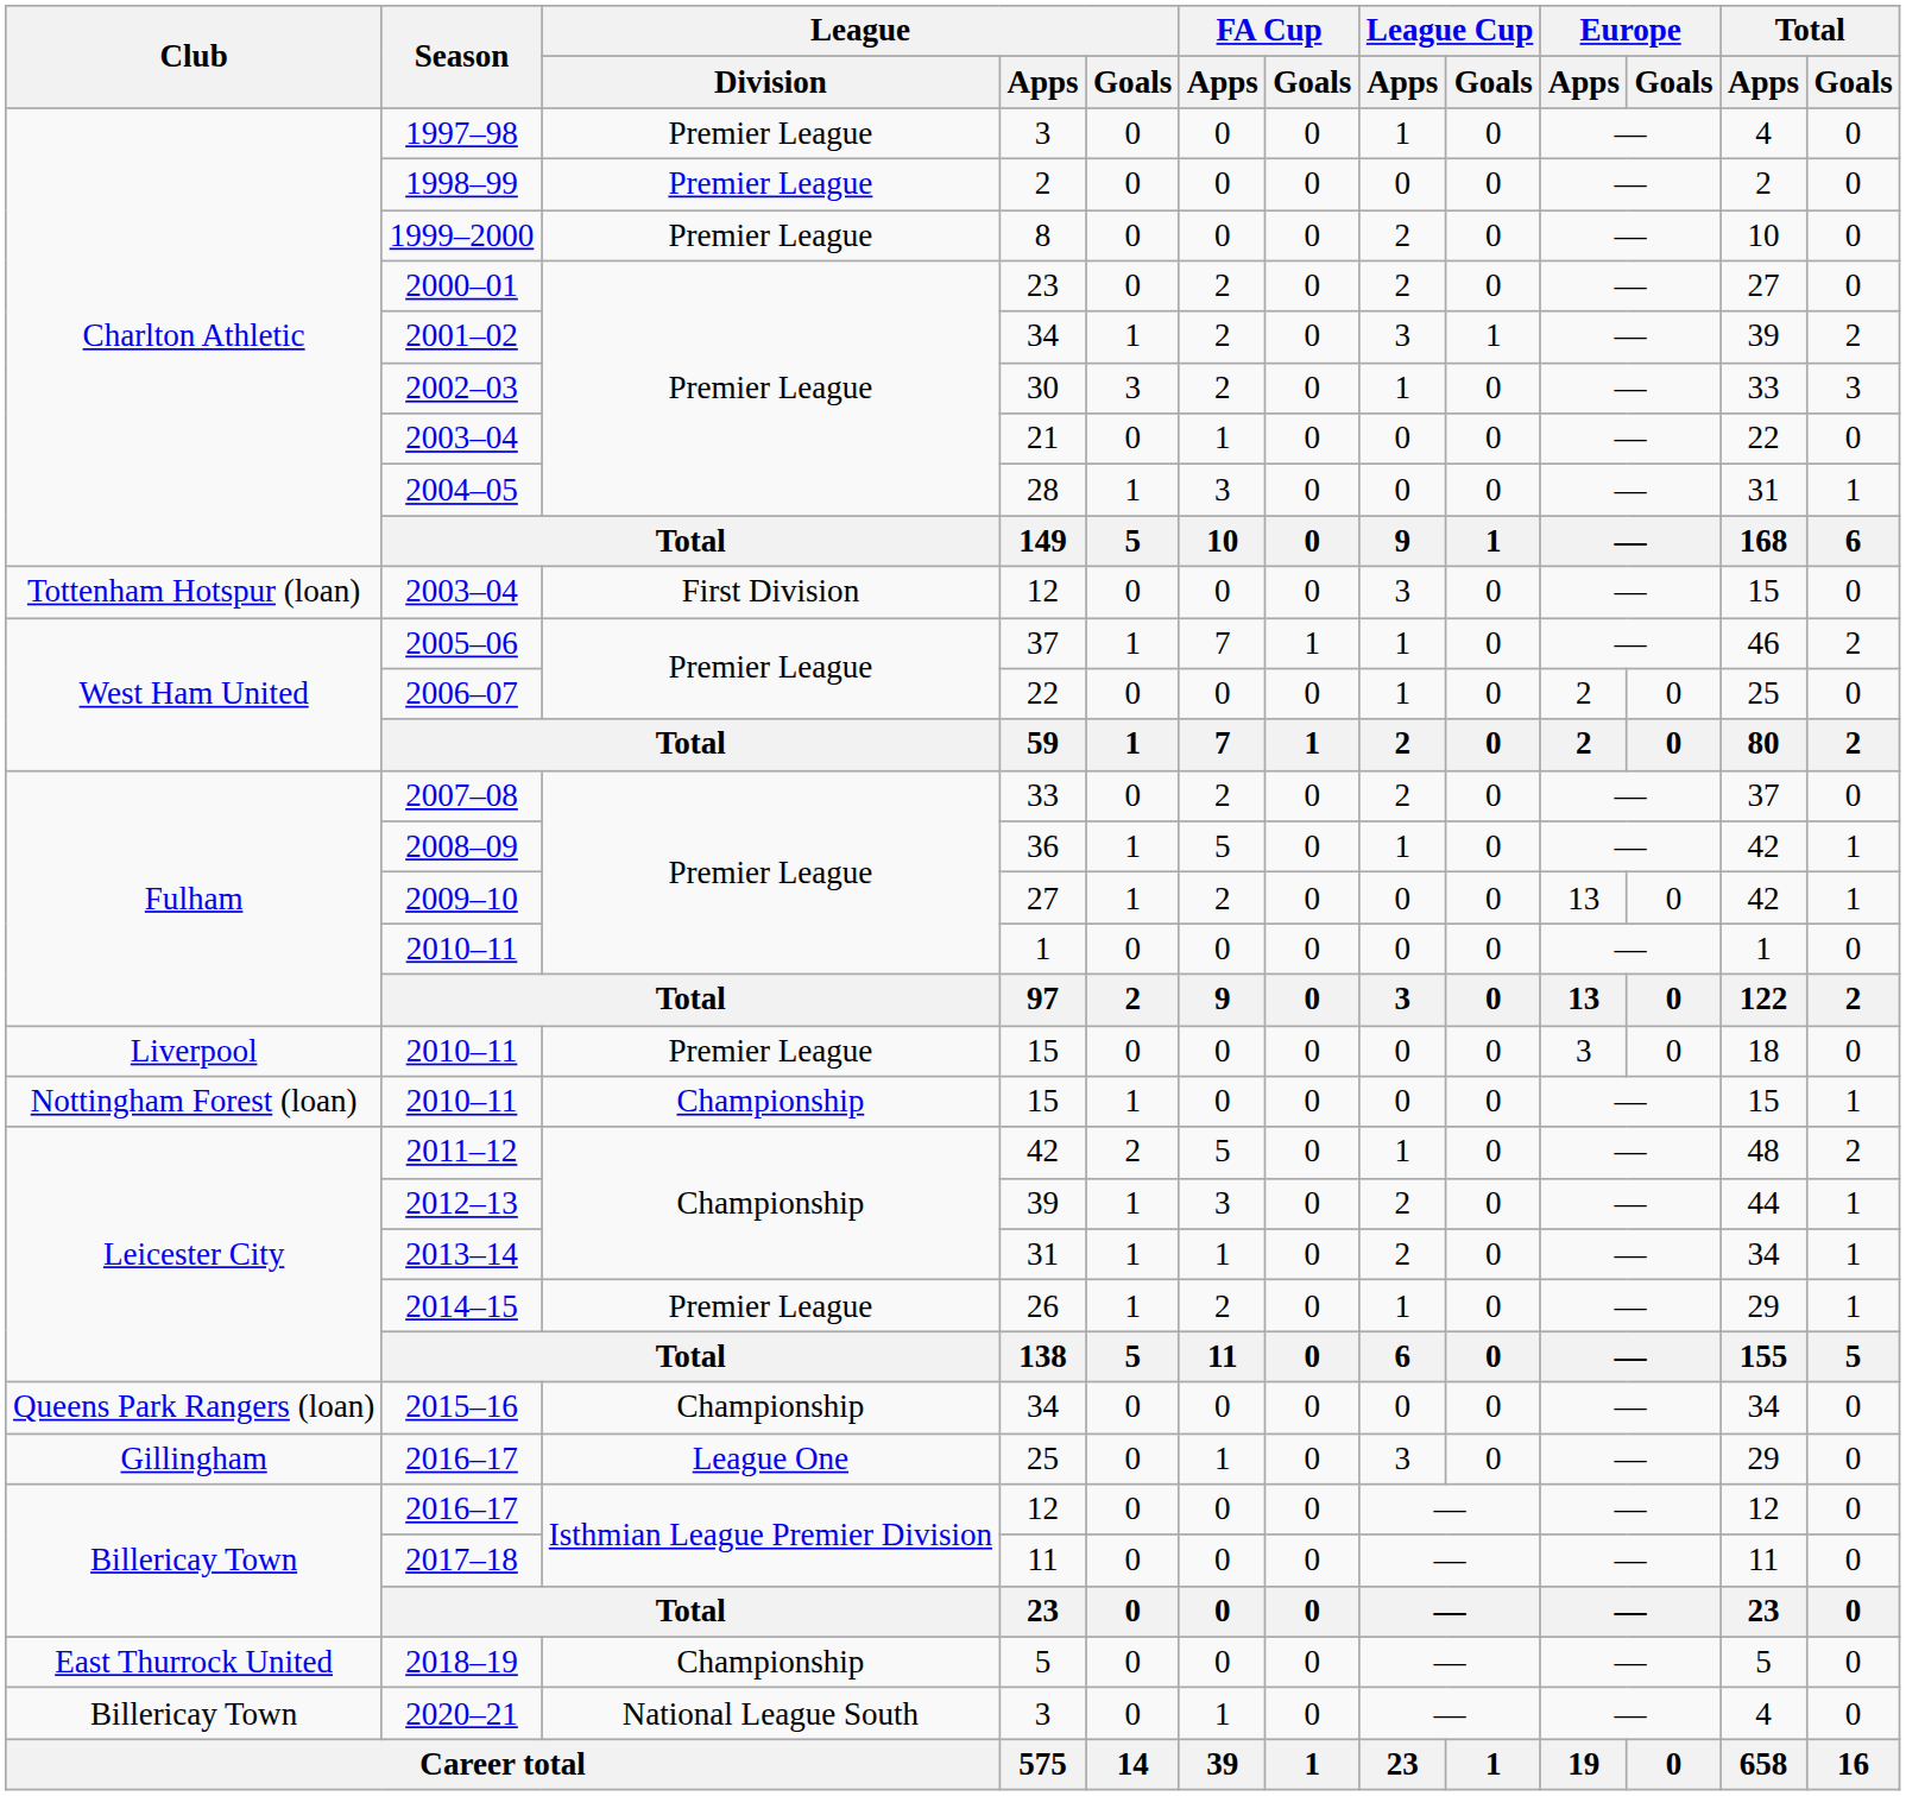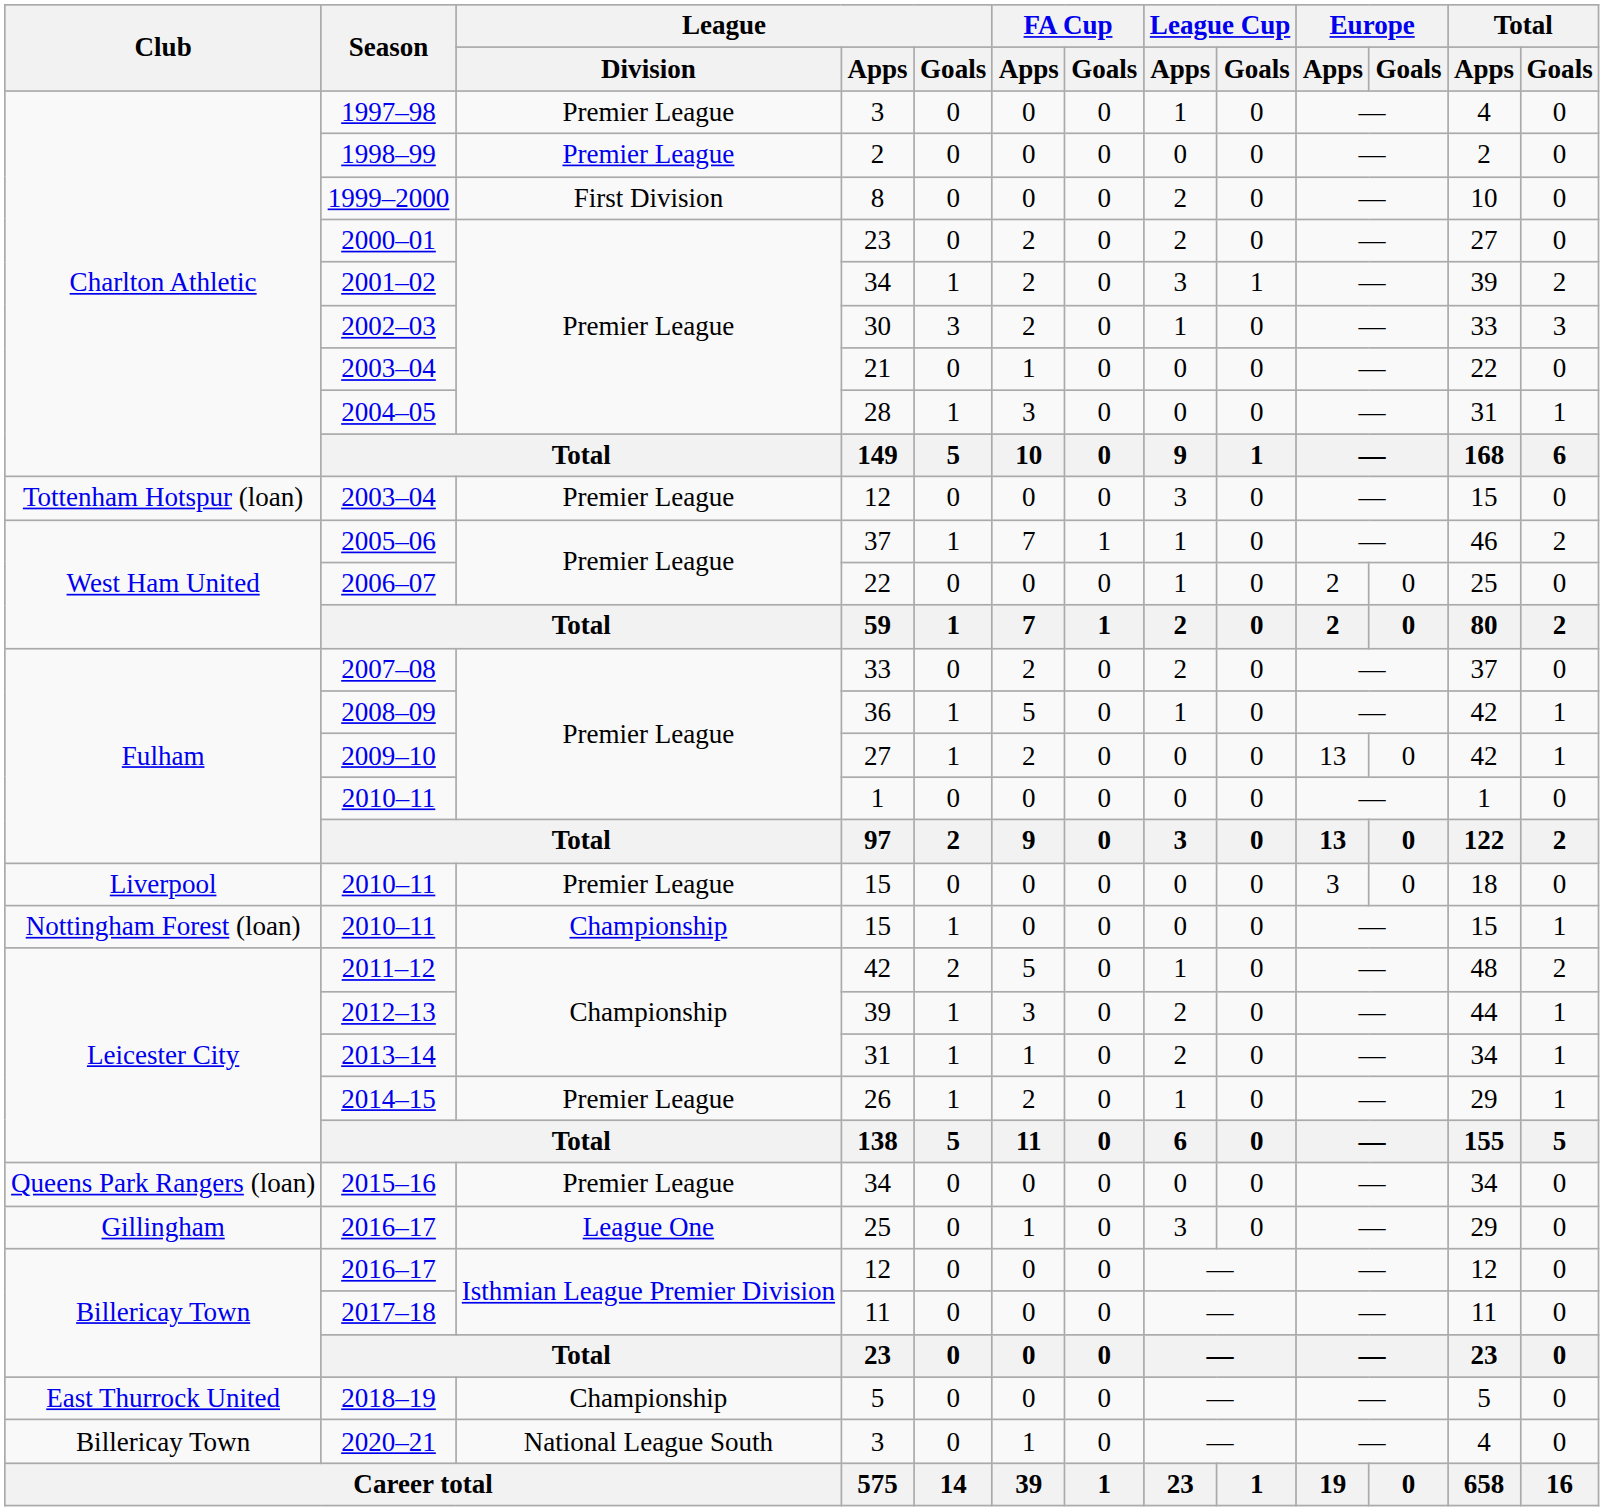 <table class="wikitable" style="text-align:center">
 <tr>
 <th rowspan="2">Club</th>
 <th rowspan="2">Season</th>
 <th colspan="3">League</th>
 <th colspan="2"><a href='#'>FA Cup</a></th>
 <th colspan="2"><a href='#'>League Cup</a></th>
 <th colspan="2"><a href='#'>Europe</a></th>
 <th colspan="2">Total</th>
 </tr>
 <tr>
 <th>Division</th>
 <th>Apps</th>
 <th>Goals</th>
 <th>Apps</th>
 <th>Goals</th>
 <th>Apps</th>
 <th>Goals</th>
 <th>Apps</th>
 <th>Goals</th>
 <th>Apps</th>
 <th>Goals</th>
 </tr>
 <tr>
 <td rowspan="9"><a href='#'>Charlton Athletic</a></td>
 <td><a href='#'>1997–98</a></td>
 <td>Premier League</td>
 <td>3</td>
 <td>0</td>
 <td>0</td>
 <td>0</td>
 <td>1</td>
 <td>0</td>
 <td colspan="2">—</td>
 <td>4</td>
 <td>0</td>
 </tr>
 <tr>
 <td><a href='#'>1998–99</a></td>
 <td><a href='#'>Premier League</a></td>
 <td>2</td>
 <td>0</td>
 <td>0</td>
 <td>0</td>
 <td>0</td>
 <td>0</td>
 <td colspan="2">—</td>
 <td>2</td>
 <td>0</td>
 </tr>
 <tr>
 <td><a href='#'>1999–2000</a></td>
-<td>Premier League</td>
+<td>First Division</td>
 <td>8</td>
 <td>0</td>
 <td>0</td>
 <td>0</td>
 <td>2</td>
 <td>0</td>
 <td colspan="2">—</td>
 <td>10</td>
 <td>0</td>
 </tr>
 <tr>
 <td><a href='#'>2000–01</a></td>
 <td rowspan="5">Premier League</td>
 <td>23</td>
 <td>0</td>
 <td>2</td>
 <td>0</td>
 <td>2</td>
 <td>0</td>
 <td colspan="2">—</td>
 <td>27</td>
 <td>0</td>
 </tr>
 <tr>
 <td><a href='#'>2001–02</a></td>
 <td>34</td>
 <td>1</td>
 <td>2</td>
 <td>0</td>
 <td>3</td>
 <td>1</td>
 <td colspan="2">—</td>
 <td>39</td>
 <td>2</td>
 </tr>
 <tr>
 <td><a href='#'>2002–03</a></td>
 <td>30</td>
 <td>3</td>
 <td>2</td>
 <td>0</td>
 <td>1</td>
 <td>0</td>
 <td colspan="2">—</td>
 <td>33</td>
 <td>3</td>
 </tr>
 <tr>
 <td><a href='#'>2003–04</a></td>
 <td>21</td>
 <td>0</td>
 <td>1</td>
 <td>0</td>
 <td>0</td>
 <td>0</td>
 <td colspan="2">—</td>
 <td>22</td>
 <td>0</td>
 </tr>
 <tr>
 <td><a href='#'>2004–05</a></td>
 <td>28</td>
 <td>1</td>
 <td>3</td>
 <td>0</td>
 <td>0</td>
 <td>0</td>
 <td colspan="2">—</td>
 <td>31</td>
 <td>1</td>
 </tr>
 <tr>
 <th colspan="2">Total</th>
 <th>149</th>
 <th>5</th>
 <th>10</th>
 <th>0</th>
 <th>9</th>
 <th>1</th>
 <th colspan="2">—</th>
 <th>168</th>
 <th>6</th>
 </tr>
 <tr>
 <td><a href='#'>Tottenham Hotspur</a> (loan)</td>
 <td><a href='#'>2003–04</a></td>
-<td>First Division</td>
+<td>Premier League</td>
 <td>12</td>
 <td>0</td>
 <td>0</td>
 <td>0</td>
 <td>3</td>
 <td>0</td>
 <td colspan="2">—</td>
 <td>15</td>
 <td>0</td>
 </tr>
 <tr>
 <td rowspan="3"><a href='#'>West Ham United</a></td>
 <td><a href='#'>2005–06</a></td>
 <td rowspan="2">Premier League</td>
 <td>37</td>
 <td>1</td>
 <td>7</td>
 <td>1</td>
 <td>1</td>
 <td>0</td>
 <td colspan="2">—</td>
 <td>46</td>
 <td>2</td>
 </tr>
 <tr>
 <td><a href='#'>2006–07</a></td>
 <td>22</td>
 <td>0</td>
 <td>0</td>
 <td>0</td>
 <td>1</td>
 <td>0</td>
 <td>2</td>
 <td>0</td>
 <td>25</td>
 <td>0</td>
 </tr>
 <tr>
 <th colspan="2">Total</th>
 <th>59</th>
 <th>1</th>
 <th>7</th>
 <th>1</th>
 <th>2</th>
 <th>0</th>
 <th>2</th>
 <th>0</th>
 <th>80</th>
 <th>2</th>
 </tr>
 <tr>
 <td rowspan="5"><a href='#'>Fulham</a></td>
 <td><a href='#'>2007–08</a></td>
 <td rowspan="4">Premier League</td>
 <td>33</td>
 <td>0</td>
 <td>2</td>
 <td>0</td>
 <td>2</td>
 <td>0</td>
 <td colspan="2">—</td>
 <td>37</td>
 <td>0</td>
 </tr>
 <tr>
 <td><a href='#'>2008–09</a></td>
 <td>36</td>
 <td>1</td>
 <td>5</td>
 <td>0</td>
 <td>1</td>
 <td>0</td>
 <td colspan="2">—</td>
 <td>42</td>
 <td>1</td>
 </tr>
 <tr>
 <td><a href='#'>2009–10</a></td>
 <td>27</td>
 <td>1</td>
 <td>2</td>
 <td>0</td>
 <td>0</td>
 <td>0</td>
 <td>13</td>
 <td>0</td>
 <td>42</td>
 <td>1</td>
 </tr>
 <tr>
 <td><a href='#'>2010–11</a></td>
 <td>1</td>
 <td>0</td>
 <td>0</td>
 <td>0</td>
 <td>0</td>
 <td>0</td>
 <td colspan="2">—</td>
 <td>1</td>
 <td>0</td>
 </tr>
 <tr>
 <th colspan="2">Total</th>
 <th>97</th>
 <th>2</th>
 <th>9</th>
 <th>0</th>
 <th>3</th>
 <th>0</th>
 <th>13</th>
 <th>0</th>
 <th>122</th>
 <th>2</th>
 </tr>
 <tr>
 <td><a href='#'>Liverpool</a></td>
 <td><a href='#'>2010–11</a></td>
 <td>Premier League</td>
 <td>15</td>
 <td>0</td>
 <td>0</td>
 <td>0</td>
 <td>0</td>
 <td>0</td>
 <td>3</td>
 <td>0</td>
 <td>18</td>
 <td>0</td>
 </tr>
 <tr>
 <td><a href='#'>Nottingham Forest</a> (loan)</td>
 <td><a href='#'>2010–11</a></td>
 <td><a href='#'>Championship</a></td>
 <td>15</td>
 <td>1</td>
 <td>0</td>
 <td>0</td>
 <td>0</td>
 <td>0</td>
 <td colspan="2">—</td>
 <td>15</td>
 <td>1</td>
 </tr>
 <tr>
 <td rowspan="5"><a href='#'>Leicester City</a></td>
 <td><a href='#'>2011–12</a></td>
 <td rowspan="3">Championship</td>
 <td>42</td>
 <td>2</td>
 <td>5</td>
 <td>0</td>
 <td>1</td>
 <td>0</td>
 <td colspan="2">—</td>
 <td>48</td>
 <td>2</td>
 </tr>
 <tr>
 <td><a href='#'>2012–13</a></td>
 <td>39</td>
 <td>1</td>
 <td>3</td>
 <td>0</td>
 <td>2</td>
 <td>0</td>
 <td colspan="2">—</td>
 <td>44</td>
 <td>1</td>
 </tr>
 <tr>
 <td><a href='#'>2013–14</a></td>
 <td>31</td>
 <td>1</td>
 <td>1</td>
 <td>0</td>
 <td>2</td>
 <td>0</td>
 <td colspan="2">—</td>
 <td>34</td>
 <td>1</td>
 </tr>
 <tr>
 <td><a href='#'>2014–15</a></td>
 <td>Premier League</td>
 <td>26</td>
 <td>1</td>
 <td>2</td>
 <td>0</td>
 <td>1</td>
 <td>0</td>
 <td colspan="2">—</td>
 <td>29</td>
 <td>1</td>
 </tr>
 <tr>
 <th colspan="2">Total</th>
 <th>138</th>
 <th>5</th>
 <th>11</th>
 <th>0</th>
 <th>6</th>
 <th>0</th>
 <th colspan="2">—</th>
 <th>155</th>
 <th>5</th>
 </tr>
 <tr>
 <td><a href='#'>Queens Park Rangers</a> (loan)</td>
 <td><a href='#'>2015–16</a></td>
-<td>Championship</td>
+<td>Premier League</td>
 <td>34</td>
 <td>0</td>
 <td>0</td>
 <td>0</td>
 <td>0</td>
 <td>0</td>
 <td colspan="2">—</td>
 <td>34</td>
 <td>0</td>
 </tr>
 <tr>
 <td><a href='#'>Gillingham</a></td>
 <td><a href='#'>2016–17</a></td>
 <td><a href='#'>League One</a></td>
 <td>25</td>
 <td>0</td>
 <td>1</td>
 <td>0</td>
 <td>3</td>
 <td>0</td>
 <td colspan="2">—</td>
 <td>29</td>
 <td>0</td>
 </tr>
 <tr>
 <td rowspan="3"><a href='#'>Billericay Town</a></td>
 <td><a href='#'>2016–17</a></td>
 <td rowspan="2"><a href='#'>Isthmian League Premier Division</a></td>
 <td>12</td>
 <td>0</td>
 <td>0</td>
 <td>0</td>
 <td colspan="2">—</td>
 <td colspan="2">—</td>
 <td>12</td>
 <td>0</td>
 </tr>
 <tr>
 <td><a href='#'>2017–18</a></td>
 <td>11</td>
 <td>0</td>
 <td>0</td>
 <td>0</td>
 <td colspan="2">—</td>
 <td colspan="2">—</td>
 <td>11</td>
 <td>0</td>
 </tr>
 <tr>
 <th colspan="2">Total</th>
 <th>23</th>
 <th>0</th>
 <th>0</th>
 <th>0</th>
 <th colspan="2">—</th>
 <th colspan="2">—</th>
 <th>23</th>
 <th>0</th>
 </tr>
 <tr>
 <td><a href='#'>East Thurrock United</a></td>
 <td><a href='#'>2018–19</a></td>
 <td>Championship</td>
 <td>5</td>
 <td>0</td>
 <td>0</td>
 <td>0</td>
 <td colspan="2">—</td>
 <td colspan="2">—</td>
 <td>5</td>
 <td>0</td>
 </tr>
 <tr>
 <td>Billericay Town</td>
 <td><a href='#'>2020–21</a></td>
 <td>National League South</td>
 <td>3</td>
 <td>0</td>
 <td>1</td>
 <td>0</td>
 <td colspan="2">—</td>
 <td colspan="2">—</td>
 <td>4</td>
 <td>0</td>
 </tr>
 <tr>
 <th colspan="3">Career total</th>
 <th>575</th>
 <th>14</th>
 <th>39</th>
 <th>1</th>
 <th>23</th>
 <th>1</th>
 <th>19</th>
 <th>0</th>
 <th>658</th>
 <th>16</th>
 </tr>
 </table>
